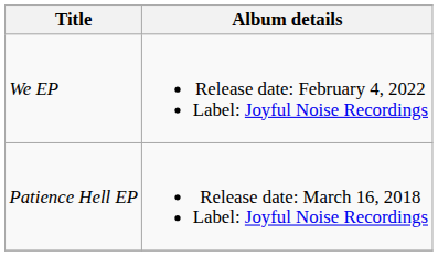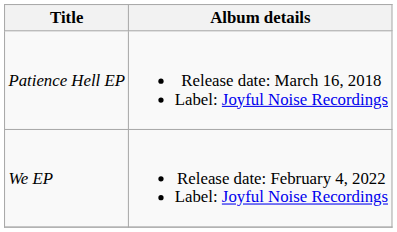 <table class="wikitable" style="text-align:center;">
 <tr>
 <th>Title</th>
 <th>Album details</th>
 </tr>
 <tr>
+<td align="left"><em>Patience Hell EP</em></td>
+<td><br><ul><li>Release date: March 16, 2018</li><li>Label: <a href='#'>Joyful Noise Recordings</a></li></ul></td>
+</tr>
+<tr>
 <td align="left"><em>We EP</em></td>
 <td><br><ul><li>Release date: February 4, 2022</li><li>Label: <a href='#'>Joyful Noise Recordings</a></li></ul></td>
 </tr>
 <tr>
-<td align="left"><em>Patience Hell EP</em></td>
-<td><br><ul><li>Release date: March 16, 2018</li><li>Label: <a href='#'>Joyful Noise Recordings</a></li></ul></td>
-</tr>
-<tr>
 </tr>
 </table>
